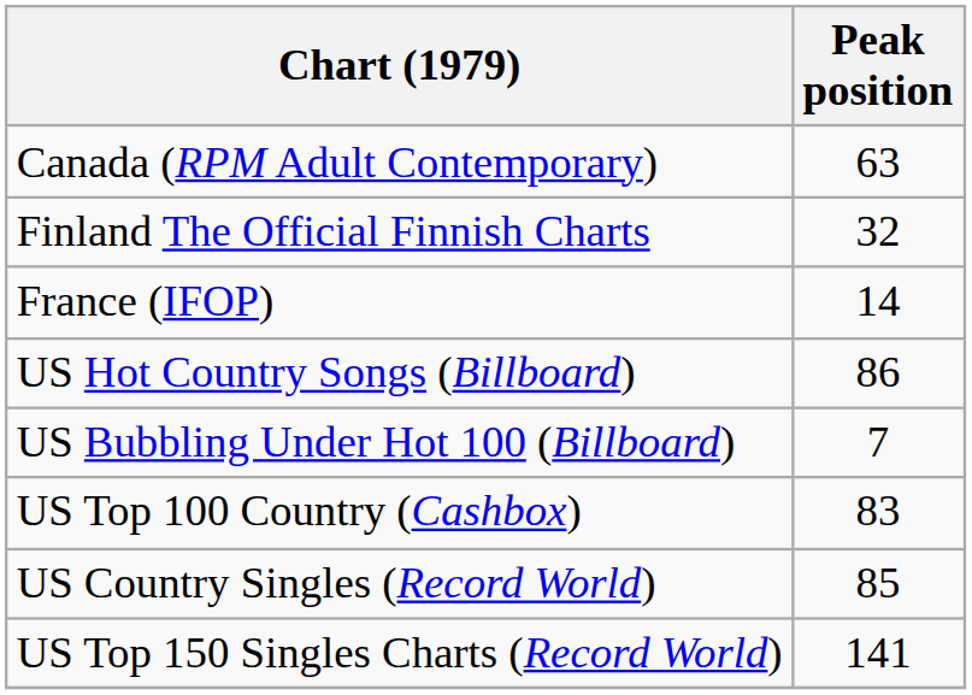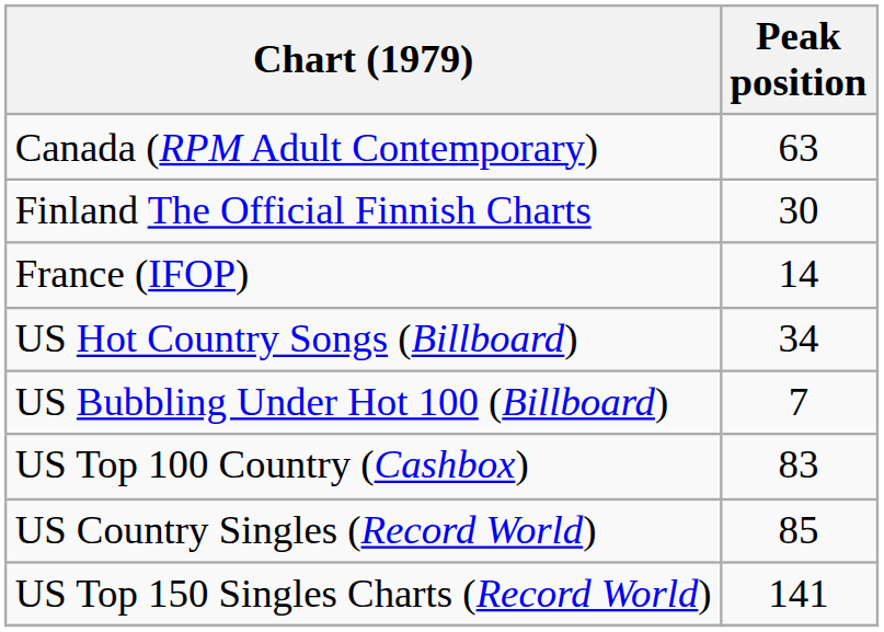 <table class="wikitable sortable">
 <tr>
 <th>Chart (1979)</th>
 <th>Peak<br>position</th>
 </tr>
 <tr>
 <td>Canada (<a href='#'><em>RPM</em> Adult Contemporary</a>)</td>
 <td align="center">63</td>
 </tr>
 <tr>
 <td>Finland <a href='#'>The Official Finnish Charts</a></td>
-<td align="center">32</td>
+<td align="center">30</td>
 </tr>
 <tr>
 <td>France (<a href='#'>IFOP</a>)</td>
 <td align="center">14</td>
 </tr>
 <tr>
 <td>US <a href='#'>Hot Country Songs</a> (<em><a href='#'>Billboard</a></em>)</td>
-<td align="center">86</td>
+<td align="center">34</td>
 </tr>
 <tr>
 <td>US <a href='#'>Bubbling Under Hot 100</a> (<em><a href='#'>Billboard</a></em>)</td>
 <td align="center">7</td>
 </tr>
 <tr>
 <td>US Top 100 Country (<em><a href='#'>Cashbox</a></em>)</td>
 <td align="center">83</td>
 </tr>
 <tr>
 <td>US Country Singles (<em><a href='#'>Record World</a></em>)</td>
 <td align="center">85</td>
 </tr>
 <tr>
 <td>US Top 150 Singles Charts (<em><a href='#'>Record World</a></em>)</td>
 <td align="center">141</td>
 </tr>
 <tr>
 </tr>
 </table>
